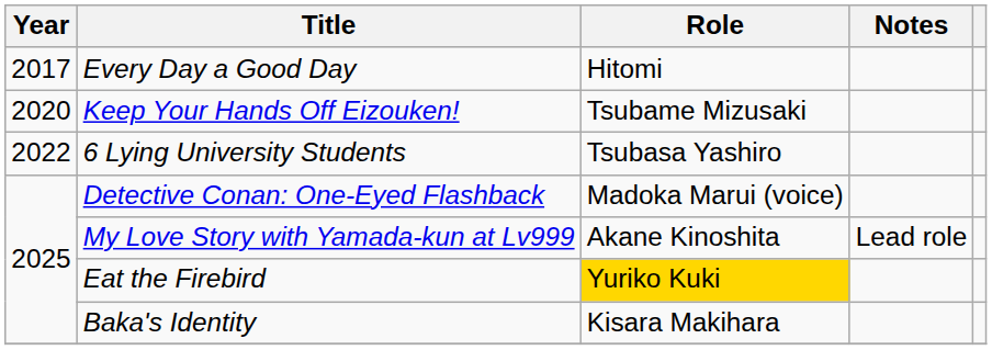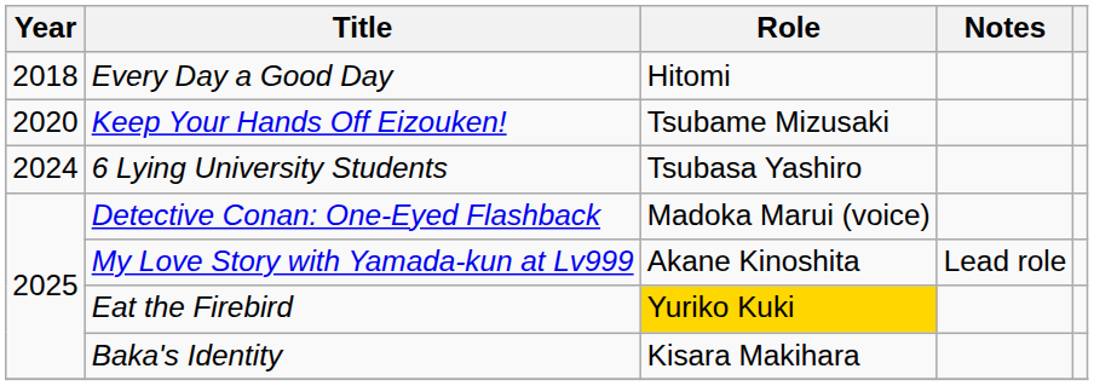 <table class="wikitable">
 <tr>
 <th>Year</th>
 <th>Title</th>
 <th>Role</th>
 <th>Notes</th>
 <th></th>
 </tr>
 <tr>
-<td>2017</td>
+<td>2018</td>
 <td><em>Every Day a Good Day</em></td>
 <td>Hitomi</td>
 <td></td>
 <td></td>
 </tr>
 <tr>
 <td>2020</td>
 <td><em><a href='#'>Keep Your Hands Off Eizouken!</a></em></td>
 <td>Tsubame Mizusaki</td>
 <td></td>
 <td></td>
 </tr>
 <tr>
-<td>2022</td>
+<td>2024</td>
 <td><em>6 Lying University Students</em></td>
 <td>Tsubasa Yashiro</td>
 <td></td>
 <td></td>
 </tr>
 <tr>
 <td rowspan=4>2025</td>
 <td><em><a href='#'>Detective Conan: One-Eyed Flashback</a></em></td>
 <td>Madoka Marui (voice)</td>
 <td></td>
 <td></td>
 </tr>
 <tr>
 <td><em><a href='#'>My Love Story with Yamada-kun at Lv999</a></em></td>
 <td>Akane Kinoshita</td>
 <td>Lead role</td>
 <td></td>
 </tr>
 <tr>
 <td><em>Eat the Firebird</em></td>
 <td style="background: gold;">Yuriko Kuki</td>
 <td></td>
 <td></td>
 </tr>
 <tr>
 <td><em>Baka's Identity</em></td>
 <td>Kisara Makihara</td>
 <td></td>
 <td></td>
 </tr>
 <tr>
 </tr>
 </table>
